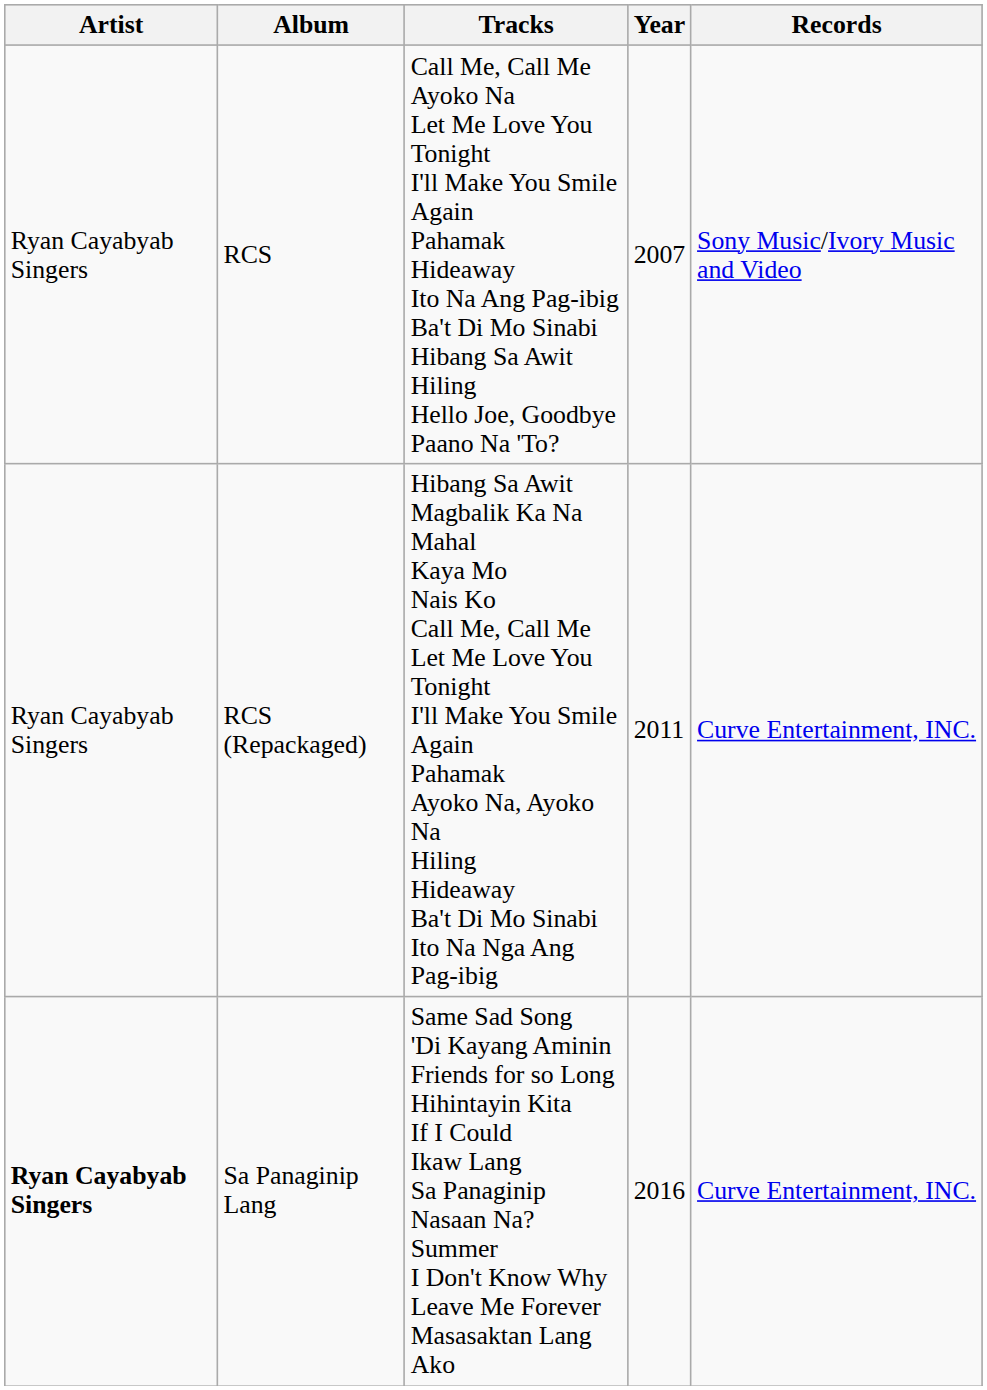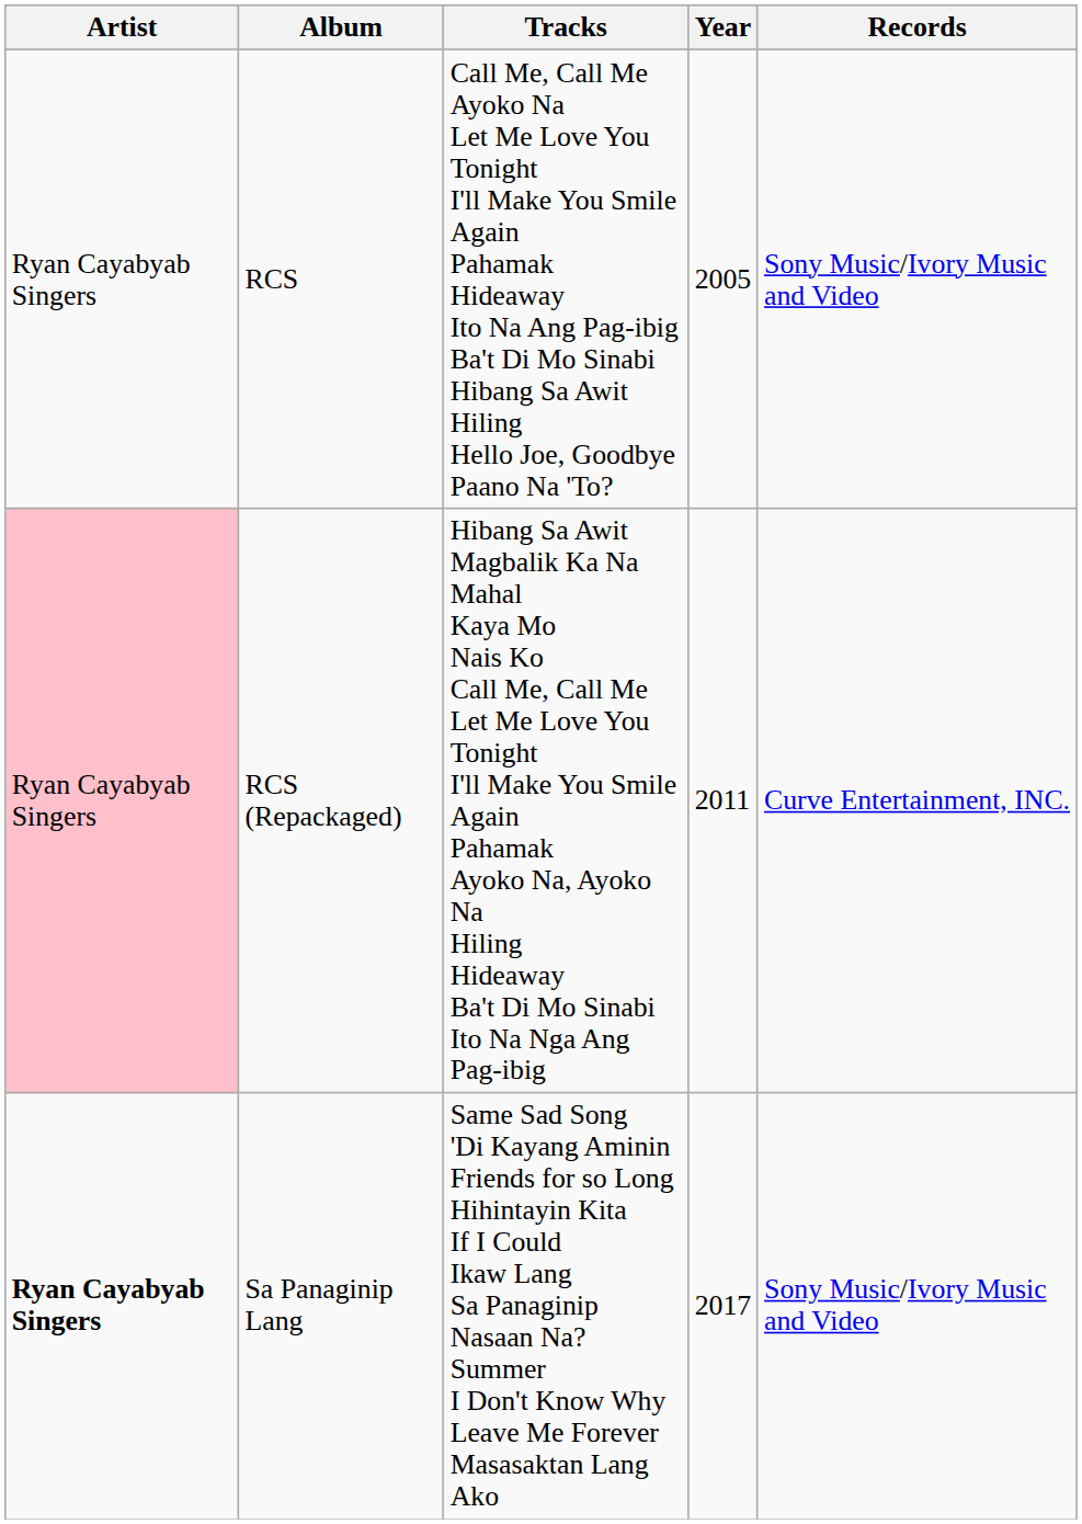 <table class="wikitable">
 <tr>
 <th>Artist</th>
 <th>Album</th>
 <th>Tracks</th>
 <th>Year</th>
 <th>Records</th>
 </tr>
 <tr>
 <td>Ryan Cayabyab Singers</td>
 <td>RCS</td>
 <td>Call Me, Call Me <br> Ayoko Na <br> Let Me Love You Tonight <br> I'll Make You Smile Again <br> Pahamak <br> Hideaway <br>  Ito Na Ang Pag-ibig <br> Ba't Di Mo Sinabi <br> Hibang Sa Awit <br> Hiling <br> Hello Joe, Goodbye <br> Paano Na 'To?</td>
-<td>2007</td>
+<td>2005</td>
 <td><a href='#'>Sony Music</a>/<a href='#'>Ivory Music and Video</a></td>
 </tr>
 <tr>
-<td>Ryan Cayabyab Singers</td>
+<td style="background: pink;">Ryan Cayabyab Singers</td>
 <td>RCS (Repackaged)</td>
 <td>Hibang Sa Awit <br> Magbalik Ka Na Mahal <br> Kaya Mo <br> Nais Ko <br> Call Me, Call Me <br> Let Me Love You Tonight <br> I'll Make You Smile Again <br> Pahamak <br> Ayoko Na, Ayoko Na <br> Hiling <br> Hideaway <br> Ba't Di Mo Sinabi <br> Ito Na Nga Ang Pag-ibig</td>
 <td>2011</td>
 <td><a href='#'>Curve Entertainment, INC.</a></td>
 </tr>
 <tr>
 <td><strong>Ryan Cayabyab Singers</strong></td>
 <td>Sa Panaginip Lang</td>
 <td>Same Sad Song <br> 'Di Kayang Aminin <br> Friends for so Long <br> Hihintayin Kita <br> If I Could <br> Ikaw Lang <br>  Sa Panaginip <br> Nasaan Na? <br> Summer <br> I Don't Know Why <br> Leave Me Forever <br> Masasaktan Lang Ako</td>
-<td>2016</td>
-<td><a href='#'>Curve Entertainment, INC.</a></td>
+<td>2017</td>
+<td><a href='#'>Sony Music</a>/<a href='#'>Ivory Music and Video</a></td>
 </tr>
 </table>
